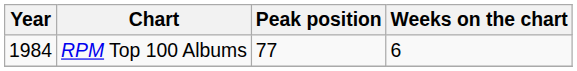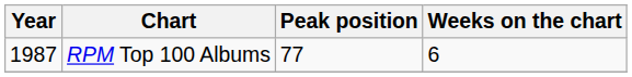 <table class="wikitable">
 <tr>
 <th align="left">Year</th>
 <th align="left">Chart</th>
 <th align="left">Peak position</th>
 <th align="left">Weeks on the chart</th>
 </tr>
 <tr>
-<td align="left">1984</td>
+<td align="left">1987</td>
 <td align="left"><em><a href='#'>RPM</a></em> Top 100 Albums</td>
 <td align="left">77</td>
 <td align="left">6</td>
 </tr>
 <tr>
 </tr>
 </table>
